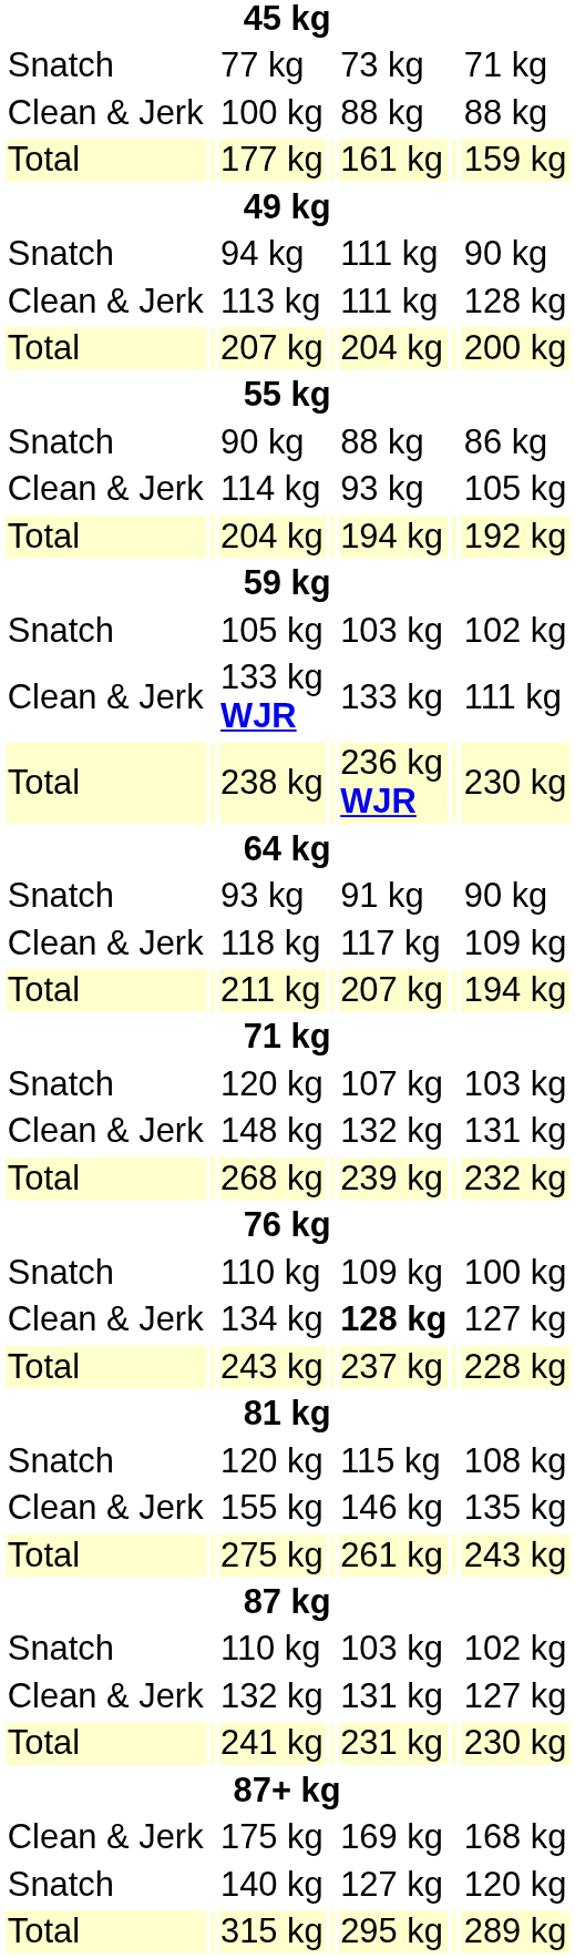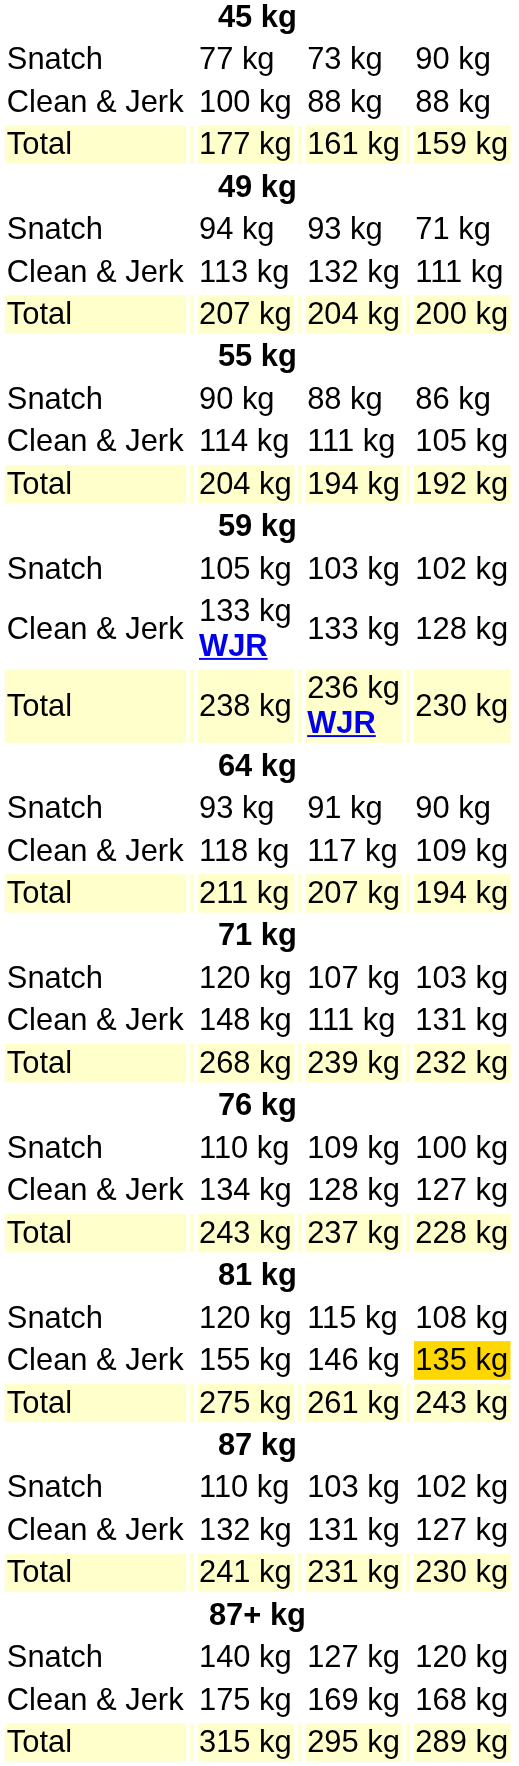 <table>
 <tr>
 <th colspan=7>45 kg</th>
 </tr>
 <tr>
 <td>Snatch</td>
 <td></td>
 <td>77 kg</td>
 <td></td>
 <td>73 kg</td>
 <td></td>
-<td>71 kg</td>
+<td>90 kg</td>
 </tr>
 <tr>
 <td>Clean & Jerk</td>
 <td></td>
 <td>100 kg</td>
 <td></td>
 <td>88 kg</td>
 <td></td>
 <td>88 kg</td>
 </tr>
 <tr bgcolor=ffffcc>
 <td>Total</td>
 <td></td>
 <td>177 kg</td>
 <td></td>
 <td>161 kg</td>
 <td></td>
 <td>159 kg</td>
 </tr>
 <tr>
 <th colspan=7>49 kg</th>
 </tr>
 <tr>
 <td>Snatch</td>
 <td></td>
 <td>94 kg</td>
 <td></td>
-<td>111 kg</td>
+<td>93 kg</td>
 <td></td>
-<td>90 kg</td>
+<td>71 kg</td>
 </tr>
 <tr>
 <td>Clean & Jerk</td>
 <td></td>
 <td>113 kg</td>
 <td></td>
+<td>132 kg</td>
+<td></td>
 <td>111 kg</td>
-<td></td>
-<td>128 kg</td>
 </tr>
 <tr bgcolor=ffffcc>
 <td>Total</td>
 <td></td>
 <td>207 kg</td>
 <td></td>
 <td>204 kg</td>
 <td></td>
 <td>200 kg</td>
 </tr>
 <tr>
 <th colspan=7>55 kg</th>
 </tr>
 <tr>
 <td>Snatch</td>
 <td></td>
 <td>90 kg</td>
 <td></td>
 <td>88 kg</td>
 <td></td>
 <td>86 kg</td>
 </tr>
 <tr>
 <td>Clean & Jerk</td>
 <td></td>
 <td>114 kg</td>
 <td></td>
-<td>93 kg</td>
+<td>111 kg</td>
 <td></td>
 <td>105 kg</td>
 </tr>
 <tr bgcolor=ffffcc>
 <td>Total</td>
 <td></td>
 <td>204 kg</td>
 <td></td>
 <td>194 kg</td>
 <td></td>
 <td>192 kg</td>
 </tr>
 <tr>
 <th colspan=7>59 kg</th>
 </tr>
 <tr>
 <td>Snatch</td>
 <td></td>
 <td>105 kg</td>
 <td></td>
 <td>103 kg</td>
 <td></td>
 <td>102 kg</td>
 </tr>
 <tr>
 <td>Clean & Jerk</td>
 <td></td>
 <td>133 kg<br><strong><a href='#'>WJR</a></strong></td>
 <td></td>
 <td>133 kg</td>
 <td></td>
-<td>111 kg</td>
+<td>128 kg</td>
 </tr>
 <tr bgcolor=ffffcc>
 <td>Total</td>
 <td></td>
 <td>238 kg</td>
 <td></td>
 <td>236 kg<br><strong><a href='#'>WJR</a></strong></td>
 <td></td>
 <td>230 kg</td>
 </tr>
 <tr>
 <th colspan=7>64 kg</th>
 </tr>
 <tr>
 <td>Snatch</td>
 <td></td>
 <td>93 kg</td>
 <td></td>
 <td>91 kg</td>
 <td></td>
 <td>90 kg</td>
 </tr>
 <tr>
 <td>Clean & Jerk</td>
 <td></td>
 <td>118 kg</td>
 <td></td>
 <td>117 kg</td>
 <td></td>
 <td>109 kg</td>
 </tr>
 <tr bgcolor=ffffcc>
 <td>Total</td>
 <td></td>
 <td>211 kg</td>
 <td></td>
 <td>207 kg</td>
 <td></td>
 <td>194 kg</td>
 </tr>
 <tr>
 <th colspan=7>71 kg</th>
 </tr>
 <tr>
 <td>Snatch</td>
 <td></td>
 <td>120 kg<br></td>
 <td></td>
 <td>107 kg</td>
 <td></td>
 <td>103 kg</td>
 </tr>
 <tr>
 <td>Clean & Jerk</td>
 <td></td>
 <td>148 kg</td>
 <td></td>
-<td>132 kg</td>
+<td>111 kg</td>
 <td></td>
 <td>131 kg</td>
 </tr>
 <tr bgcolor=ffffcc>
 <td>Total</td>
 <td></td>
 <td>268 kg<br></td>
 <td></td>
 <td>239 kg</td>
 <td></td>
 <td>232 kg</td>
 </tr>
 <tr>
 <th colspan=7>76 kg</th>
 </tr>
 <tr>
 <td>Snatch</td>
 <td></td>
 <td>110 kg</td>
 <td></td>
 <td>109 kg</td>
 <td></td>
 <td>100 kg</td>
 </tr>
 <tr>
 <td>Clean & Jerk</td>
 <td></td>
 <td>134 kg</td>
 <td></td>
-<td><strong>128 kg</strong></td>
+<td>128 kg</td>
 <td></td>
 <td>127 kg</td>
 </tr>
 <tr bgcolor=ffffcc>
 <td>Total</td>
 <td></td>
 <td>243 kg</td>
 <td></td>
 <td>237 kg</td>
 <td></td>
 <td>228 kg</td>
 </tr>
 <tr>
 <th colspan=7>81 kg</th>
 </tr>
 <tr>
 <td>Snatch</td>
 <td></td>
 <td>120 kg</td>
 <td></td>
 <td>115 kg</td>
 <td></td>
 <td>108 kg</td>
 </tr>
 <tr>
 <td>Clean & Jerk</td>
 <td></td>
 <td>155 kg</td>
 <td></td>
 <td>146 kg</td>
 <td></td>
-<td>135 kg</td>
+<td style="background: gold;">135 kg</td>
 </tr>
 <tr bgcolor=ffffcc>
 <td>Total</td>
 <td></td>
 <td>275 kg</td>
 <td></td>
 <td>261 kg</td>
 <td></td>
 <td>243 kg</td>
 </tr>
 <tr>
 <th colspan=7>87 kg</th>
 </tr>
 <tr>
 <td>Snatch</td>
 <td></td>
 <td>110 kg</td>
 <td></td>
 <td>103 kg</td>
 <td></td>
 <td>102 kg</td>
 </tr>
 <tr>
 <td>Clean & Jerk</td>
 <td></td>
 <td>132 kg</td>
 <td></td>
 <td>131 kg</td>
 <td></td>
 <td>127 kg</td>
 </tr>
 <tr bgcolor=ffffcc>
 <td>Total</td>
 <td></td>
 <td>241 kg</td>
 <td></td>
 <td>231 kg</td>
 <td></td>
 <td>230 kg</td>
 </tr>
 <tr>
 <th colspan=7>87+ kg</th>
 </tr>
 <tr>
+<td>Snatch</td>
+<td></td>
+<td>140 kg</td>
+<td></td>
+<td>127 kg</td>
+<td></td>
+<td>120 kg</td>
+</tr>
+<tr>
 <td>Clean & Jerk</td>
 <td></td>
 <td>175 kg</td>
 <td></td>
 <td>169 kg</td>
 <td></td>
 <td>168 kg</td>
-</tr>
-<tr>
-<td>Snatch</td>
-<td></td>
-<td>140 kg</td>
-<td></td>
-<td>127 kg</td>
-<td></td>
-<td>120 kg</td>
 </tr>
 <tr bgcolor=ffffcc>
 <td>Total</td>
 <td></td>
 <td>315 kg</td>
 <td></td>
 <td>295 kg</td>
 <td></td>
 <td>289 kg</td>
 </tr>
 </table>
